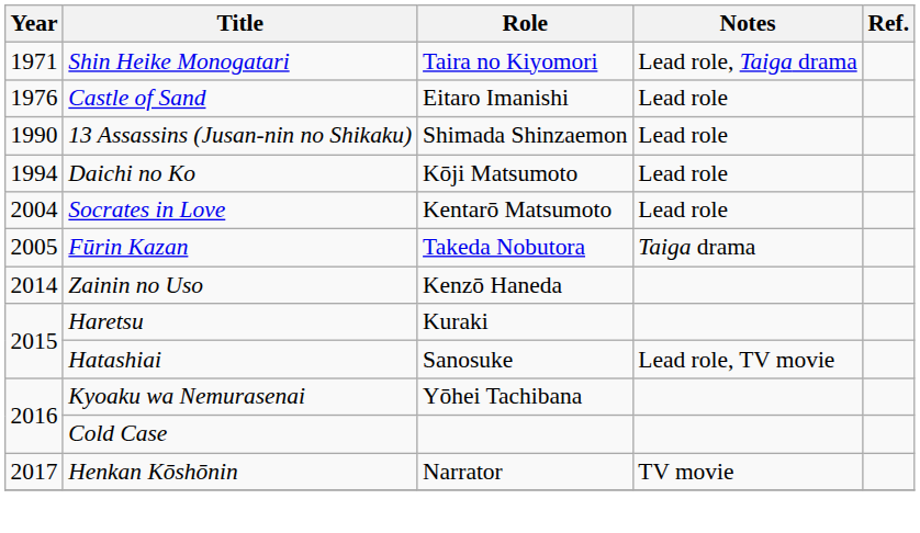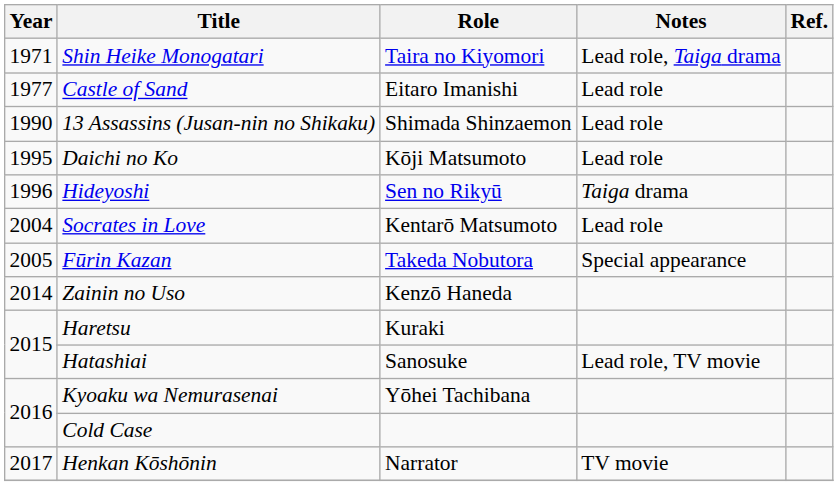 <table class="wikitable sortable">
 <tr>
 <th>Year</th>
 <th>Title</th>
 <th>Role</th>
 <th class = "unsortable">Notes</th>
 <th class = "unsortable">Ref.</th>
 </tr>
 <tr>
 <td>1971</td>
 <td><em><a href='#'>Shin Heike Monogatari</a></em></td>
 <td><a href='#'>Taira no Kiyomori</a></td>
 <td>Lead role, <a href='#'><em>Taiga</em> drama</a></td>
 <td></td>
 </tr>
 <tr>
-<td>1976</td>
+<td>1977</td>
 <td><em><a href='#'>Castle of Sand</a></em></td>
 <td>Eitaro Imanishi</td>
 <td>Lead role</td>
 <td></td>
 </tr>
 <tr>
 <td>1990</td>
 <td><em>13 Assassins (Jusan-nin no Shikaku)</em></td>
 <td>Shimada Shinzaemon</td>
 <td>Lead role</td>
 <td></td>
 </tr>
 <tr>
-<td>1994</td>
+<td>1995</td>
 <td><em>Daichi no Ko</em></td>
 <td>Kōji Matsumoto</td>
 <td>Lead role</td>
+<td></td>
+</tr>
+<tr>
+<td>1996</td>
+<td><em><a href='#'>Hideyoshi</a></em></td>
+<td><a href='#'>Sen no Rikyū</a></td>
+<td><em>Taiga</em> drama</td>
 <td></td>
 </tr>
 <tr>
 <td>2004</td>
 <td><em><a href='#'>Socrates in Love</a></em></td>
 <td>Kentarō Matsumoto</td>
 <td>Lead role</td>
 <td></td>
 </tr>
 <tr>
 <td>2005</td>
 <td><em><a href='#'>Fūrin Kazan</a></em></td>
 <td><a href='#'>Takeda Nobutora</a></td>
-<td><em>Taiga</em> drama</td>
+<td>Special appearance</td>
 <td></td>
 </tr>
 <tr>
 <td>2014</td>
 <td><em>Zainin no Uso</em></td>
 <td>Kenzō Haneda</td>
 <td></td>
 <td></td>
 </tr>
 <tr>
 <td rowspan=2>2015</td>
 <td><em>Haretsu</em></td>
 <td>Kuraki</td>
 <td></td>
 <td></td>
 </tr>
 <tr>
 <td><em>Hatashiai</em></td>
 <td>Sanosuke</td>
 <td>Lead role, TV movie</td>
 <td></td>
 </tr>
 <tr>
 <td rowspan=2>2016</td>
 <td><em>Kyoaku wa Nemurasenai</em></td>
 <td>Yōhei Tachibana</td>
 <td></td>
 <td></td>
 </tr>
 <tr>
 <td><em>Cold Case</em></td>
 <td></td>
 <td></td>
 <td></td>
 </tr>
 <tr>
 <td>2017</td>
 <td><em>Henkan Kōshōnin</em></td>
 <td>Narrator</td>
 <td>TV movie</td>
 <td></td>
 </tr>
 <tr>
 </tr>
 </table>
